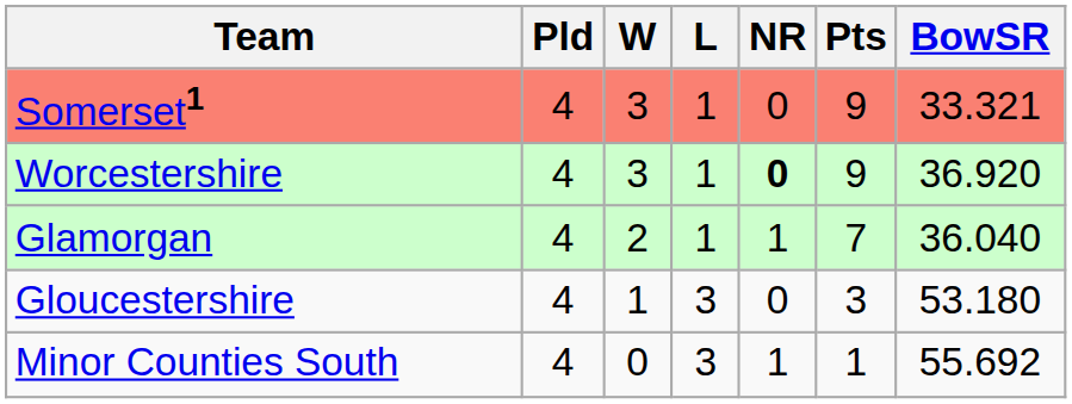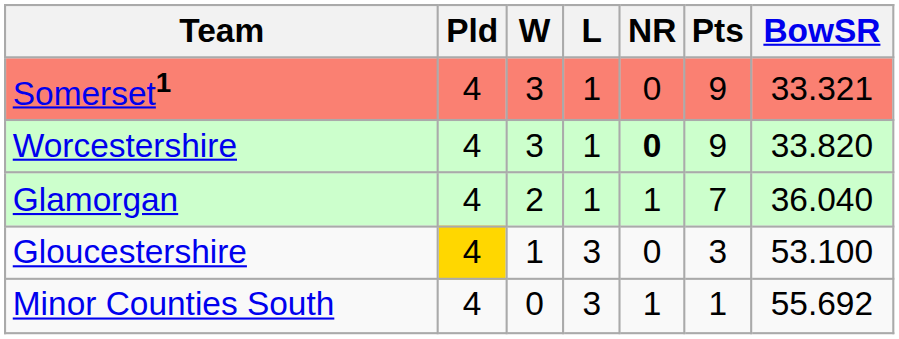 <table class="wikitable" style="text-align: center;">
 <tr>
 <th width=200>Team</th>
 <th width=20>Pld</th>
 <th width=20>W</th>
 <th width=20>L</th>
 <th width=20>NR</th>
 <th width=20>Pts</th>
 <th width=60><a href='#'>BowSR</a></th>
 </tr>
 <tr bgcolor="salmon">
 <td align=left><a href='#'>Somerset</a><sup><strong>1</strong></sup></td>
 <td>4</td>
 <td>3</td>
 <td>1</td>
 <td>0</td>
 <td>9</td>
 <td>33.321</td>
 </tr>
 <tr bgcolor="#ccffcc">
 <td align=left><a href='#'>Worcestershire</a></td>
 <td>4</td>
 <td>3</td>
 <td>1</td>
 <td><strong>0</strong></td>
 <td>9</td>
-<td>36.920</td>
+<td>33.820</td>
 </tr>
 <tr bgcolor="#ccffcc">
 <td align=left><a href='#'>Glamorgan</a></td>
 <td>4</td>
 <td>2</td>
 <td>1</td>
 <td>1</td>
 <td>7</td>
 <td>36.040</td>
 </tr>
 <tr>
 <td align=left><a href='#'>Gloucestershire</a></td>
-<td>4</td>
+<td style="background: gold;">4</td>
 <td>1</td>
 <td>3</td>
 <td>0</td>
 <td>3</td>
-<td>53.180</td>
+<td>53.100</td>
 </tr>
 <tr>
 <td align=left><a href='#'>Minor Counties South</a></td>
 <td>4</td>
 <td>0</td>
 <td>3</td>
 <td>1</td>
 <td>1</td>
 <td>55.692</td>
 </tr>
 </table>
